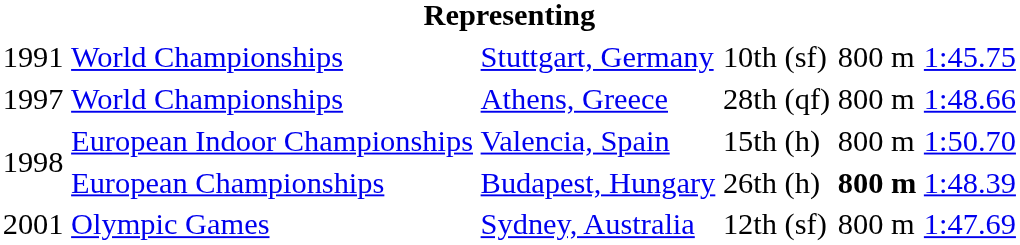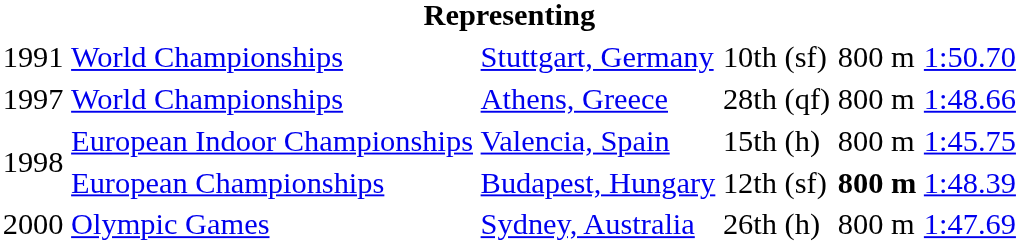 <table>
 <tr>
 <th colspan="6">Representing </th>
 </tr>
 <tr>
 <td>1991</td>
 <td><a href='#'>World Championships</a></td>
 <td><a href='#'>Stuttgart, Germany</a></td>
 <td>10th (sf)</td>
 <td>800 m</td>
-<td><a href='#'>1:45.75</a></td>
+<td><a href='#'>1:50.70</a></td>
 </tr>
 <tr>
 <td>1997</td>
 <td><a href='#'>World Championships</a></td>
 <td><a href='#'>Athens, Greece</a></td>
 <td>28th (qf)</td>
 <td>800 m</td>
 <td><a href='#'>1:48.66</a></td>
 </tr>
 <tr>
 <td rowspan=2>1998</td>
 <td><a href='#'>European Indoor Championships</a></td>
 <td><a href='#'>Valencia, Spain</a></td>
 <td>15th (h)</td>
 <td>800 m</td>
-<td><a href='#'>1:50.70</a></td>
+<td><a href='#'>1:45.75</a></td>
 </tr>
 <tr>
 <td><a href='#'>European Championships</a></td>
 <td><a href='#'>Budapest, Hungary</a></td>
-<td>26th (h)</td>
+<td>12th (sf)</td>
 <td><strong>800 m</strong></td>
 <td><a href='#'>1:48.39</a></td>
 </tr>
 <tr>
-<td>2001</td>
+<td>2000</td>
 <td><a href='#'>Olympic Games</a></td>
 <td><a href='#'>Sydney, Australia</a></td>
-<td>12th (sf)</td>
+<td>26th (h)</td>
 <td>800 m</td>
 <td><a href='#'>1:47.69</a></td>
 </tr>
 </table>
